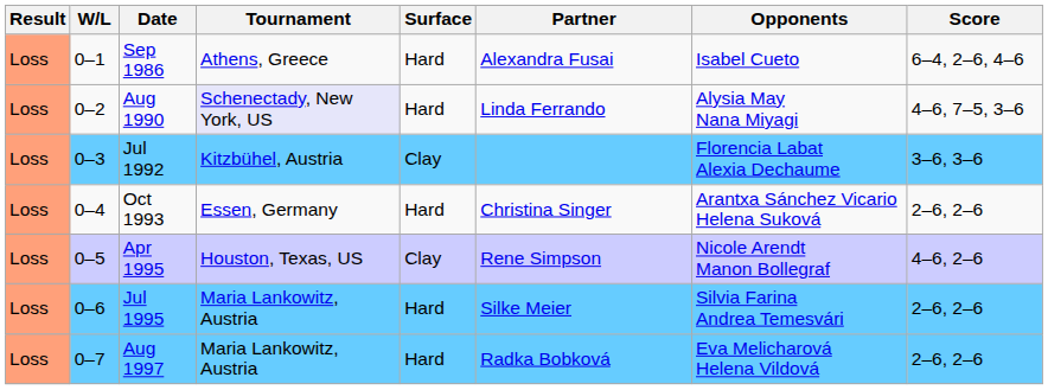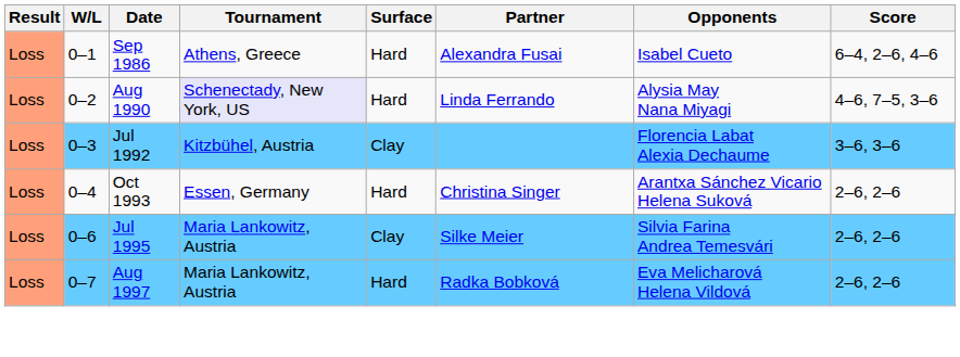 <table class="sortable wikitable">
 <tr>
 <th style="width:40px">Result</th>
 <th style="width:35px" class="unsortable">W/L</th>
 <th style="width:60px">Date</th>
 <th style="width:170px">Tournament</th>
 <th style="width:50px">Surface</th>
 <th style="width:180px">Partner</th>
 <th style="width:180px">Opponents</th>
 <th style="width:110px" class="unsortable">Score</th>
 </tr>
 <tr>
 <td style="background:#ffa07a;">Loss</td>
 <td>0–1</td>
 <td><a href='#'>Sep 1986</a></td>
 <td><a href='#'>Athens</a>, Greece</td>
 <td>Hard</td>
 <td> <a href='#'>Alexandra Fusai</a></td>
 <td> <a href='#'>Isabel Cueto</a><br></td>
 <td>6–4, 2–6, 4–6</td>
 </tr>
 <tr>
 <td style="background:#ffa07a;">Loss</td>
 <td>0–2</td>
 <td><a href='#'>Aug 1990</a></td>
 <td style="background: lavender;"><a href='#'>Schenectady</a>, New York, US</td>
 <td>Hard</td>
 <td> <a href='#'>Linda Ferrando</a></td>
 <td> <a href='#'>Alysia May</a> <br>  <a href='#'>Nana Miyagi</a></td>
 <td>4–6, 7–5, 3–6</td>
 </tr>
 <tr style="background:#66ccff;">
 <td style="background:#ffa07a;">Loss</td>
 <td>0–3</td>
 <td>Jul 1992</td>
 <td><a href='#'>Kitzbühel</a>, Austria</td>
 <td>Clay</td>
 <td></td>
 <td> <a href='#'>Florencia Labat</a> <br>  <a href='#'>Alexia Dechaume</a></td>
 <td>3–6, 3–6</td>
 </tr>
 <tr>
 <td style="background:#ffa07a;">Loss</td>
 <td>0–4</td>
 <td>Oct 1993</td>
 <td><a href='#'>Essen</a>, Germany</td>
 <td>Hard</td>
 <td> <a href='#'>Christina Singer</a></td>
 <td> <a href='#'>Arantxa Sánchez Vicario</a> <br>  <a href='#'>Helena Suková</a></td>
 <td>2–6, 2–6</td>
 </tr>
-<tr bgcolor="ccccff">
-<td style="background:#ffa07a;">Loss</td>
-<td>0–5</td>
-<td><a href='#'>Apr 1995</a></td>
-<td><a href='#'>Houston</a>, Texas, US</td>
-<td>Clay</td>
-<td> <a href='#'>Rene Simpson</a></td>
-<td> <a href='#'>Nicole Arendt</a> <br>  <a href='#'>Manon Bollegraf</a></td>
-<td>4–6, 2–6</td>
-</tr>
 <tr style="background:#66ccff;">
 <td style="background:#ffa07a;">Loss</td>
 <td>0–6</td>
 <td><a href='#'>Jul 1995</a></td>
 <td><a href='#'>Maria Lankowitz</a>, Austria</td>
-<td>Hard</td>
+<td>Clay</td>
 <td> <a href='#'>Silke Meier</a></td>
 <td> <a href='#'>Silvia Farina</a> <br>  <a href='#'>Andrea Temesvári</a></td>
 <td>2–6, 2–6</td>
 </tr>
 <tr style="background:#66ccff;">
 <td style="background:#ffa07a;">Loss</td>
 <td>0–7</td>
 <td><a href='#'>Aug 1997</a></td>
 <td>Maria Lankowitz, Austria</td>
 <td>Hard</td>
 <td> <a href='#'>Radka Bobková</a></td>
 <td> <a href='#'>Eva Melicharová</a> <br>  <a href='#'>Helena Vildová</a></td>
 <td>2–6, 2–6</td>
 </tr>
 </table>
